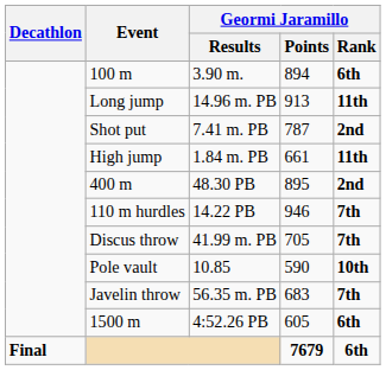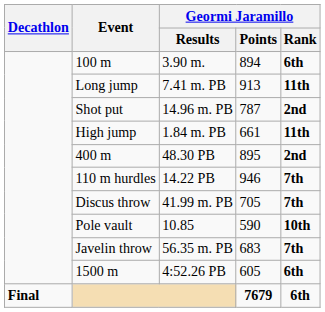 <table class="wikitable" style="font-size:90%;">
 <tr>
 <th rowspan=2><a href='#'>Decathlon</a></th>
 <th rowspan=2>Event</th>
 <th colspan=3><a href='#'>Geormi Jaramillo</a></th>
 </tr>
 <tr>
 <th>Results</th>
 <th>Points</th>
 <th>Rank</th>
 </tr>
 <tr>
 <td rowspan=10></td>
 <td>100 m</td>
 <td>3.90 m.</td>
 <td>894</td>
 <td><strong>6th</strong></td>
 </tr>
 <tr>
 <td>Long jump</td>
-<td>14.96 m. PB</td>
+<td>7.41 m. PB</td>
 <td>913</td>
 <td><strong>11th</strong></td>
 </tr>
 <tr>
 <td>Shot put</td>
-<td>7.41 m. PB</td>
+<td>14.96 m. PB</td>
 <td>787</td>
 <td><strong>2nd</strong></td>
 </tr>
 <tr>
 <td>High jump</td>
 <td>1.84 m. PB</td>
 <td>661</td>
 <td><strong>11th</strong></td>
 </tr>
 <tr>
 <td>400 m</td>
 <td>48.30 PB</td>
 <td>895</td>
 <td><strong>2nd</strong></td>
 </tr>
 <tr>
 <td>110 m hurdles</td>
 <td>14.22 PB</td>
 <td>946</td>
 <td><strong>7th</strong></td>
 </tr>
 <tr>
 <td>Discus throw</td>
 <td>41.99 m. PB</td>
 <td>705</td>
 <td><strong>7th</strong></td>
 </tr>
 <tr>
 <td>Pole vault</td>
 <td>10.85</td>
 <td>590</td>
 <td><strong>10th</strong></td>
 </tr>
 <tr>
 <td>Javelin throw</td>
 <td>56.35 m. PB</td>
 <td>683</td>
 <td><strong>7th</strong></td>
 </tr>
 <tr>
 <td>1500 m</td>
 <td>4:52.26 PB</td>
 <td>605</td>
 <td><strong>6th</strong></td>
 </tr>
 <tr>
 <td><strong>Final</strong></td>
 <td colspan="2" style="background:wheat;"></td>
 <td align=center><strong>7679</strong></td>
 <td align=center><strong>6th</strong></td>
 </tr>
 </table>
